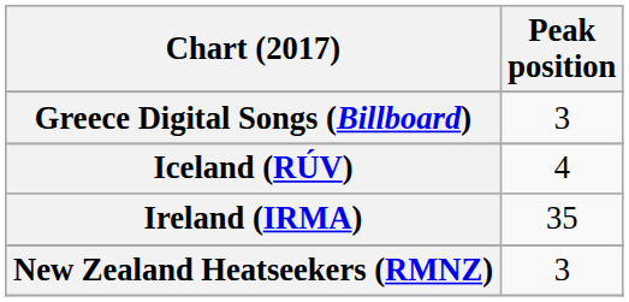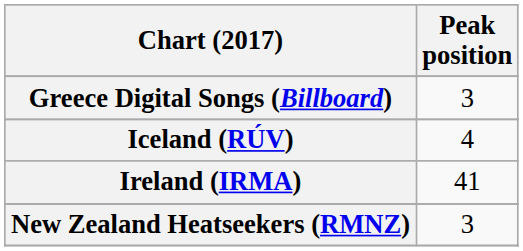 <table class="wikitable sortable plainrowheaders" style="text-align:center">
 <tr>
 <th scope="col">Chart (2017)</th>
 <th scope="col">Peak<br>position</th>
 </tr>
 <tr>
 </tr>
 <tr>
 </tr>
 <tr>
 </tr>
 <tr>
 </tr>
 <tr>
 </tr>
 <tr>
 </tr>
 <tr>
 </tr>
 <tr>
 </tr>
 <tr>
 </tr>
 <tr>
 </tr>
 <tr>
 <th scope="row">Greece Digital Songs (<em><a href='#'>Billboard</a></em>)</th>
 <td>3</td>
 </tr>
 <tr>
 </tr>
 <tr>
 <th scope="row">Iceland (<a href='#'>RÚV</a>)</th>
 <td>4</td>
 </tr>
 <tr>
 <th scope="row">Ireland (<a href='#'>IRMA</a>)</th>
-<td>35</td>
+<td>41</td>
 </tr>
 <tr>
 </tr>
 <tr>
 <th scope="row">New Zealand Heatseekers (<a href='#'>RMNZ</a>)</th>
 <td>3</td>
 </tr>
 <tr>
 </tr>
 <tr>
 </tr>
 <tr>
 </tr>
 <tr>
 </tr>
 <tr>
 </tr>
 <tr>
 </tr>
 <tr>
 </tr>
 <tr>
 </tr>
 <tr>
 </tr>
 <tr>
 </tr>
 </table>
